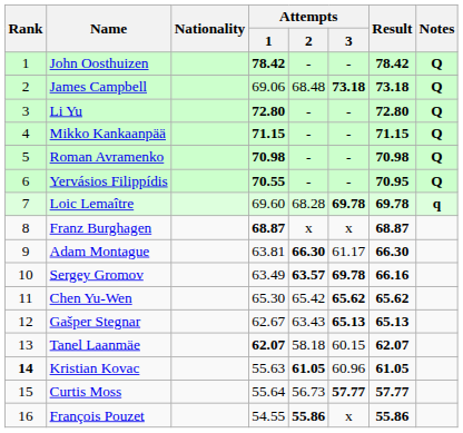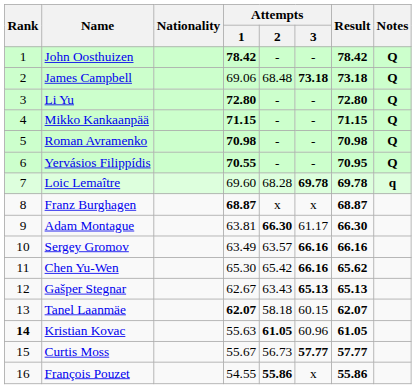 <table class="wikitable sortable" style="text-align:center">
 <tr>
 <th rowspan=2>Rank</th>
 <th rowspan=2>Name</th>
 <th rowspan=2>Nationality</th>
 <th colspan=3>Attempts</th>
 <th rowspan=2>Result</th>
 <th rowspan=2>Notes</th>
 </tr>
 <tr>
 <th>1</th>
 <th>2</th>
 <th>3</th>
 </tr>
 <tr bgcolor=ccffcc>
 <td>1</td>
 <td align=left><a href='#'>John Oosthuizen</a></td>
 <td align=left></td>
 <td><strong>78.42</strong></td>
 <td>-</td>
 <td>-</td>
 <td><strong>78.42</strong></td>
 <td><strong>Q</strong></td>
 </tr>
 <tr bgcolor=ccffcc>
 <td>2</td>
 <td align=left><a href='#'>James Campbell</a></td>
 <td align=left></td>
 <td>69.06</td>
 <td>68.48</td>
 <td><strong>73.18</strong></td>
 <td><strong>73.18</strong></td>
 <td><strong>Q</strong></td>
 </tr>
 <tr bgcolor=ccffcc>
 <td>3</td>
 <td align=left><a href='#'>Li Yu</a></td>
 <td align=left></td>
 <td><strong>72.80</strong></td>
 <td>-</td>
 <td>-</td>
 <td><strong>72.80</strong></td>
 <td><strong>Q</strong></td>
 </tr>
 <tr bgcolor=ccffcc>
 <td>4</td>
 <td align=left><a href='#'>Mikko Kankaanpää</a></td>
 <td align=left></td>
 <td><strong>71.15</strong></td>
 <td>-</td>
 <td>-</td>
 <td><strong>71.15</strong></td>
 <td><strong>Q</strong></td>
 </tr>
 <tr bgcolor=ccffcc>
 <td>5</td>
 <td align=left><a href='#'>Roman Avramenko</a></td>
 <td align=left></td>
 <td><strong>70.98</strong></td>
 <td>-</td>
 <td>-</td>
 <td><strong>70.98</strong></td>
 <td><strong>Q</strong></td>
 </tr>
 <tr bgcolor=ccffcc>
 <td>6</td>
 <td align=left><a href='#'>Yervásios Filippídis</a></td>
 <td align=left></td>
 <td><strong>70.55</strong></td>
 <td>-</td>
 <td>-</td>
 <td><strong>70.95</strong></td>
 <td><strong>Q</strong></td>
 </tr>
 <tr bgcolor=ddffdd>
 <td>7</td>
 <td align=left><a href='#'>Loic Lemaître</a></td>
 <td align=left></td>
 <td>69.60</td>
 <td>68.28</td>
 <td><strong>69.78</strong></td>
 <td><strong>69.78</strong></td>
 <td><strong>q</strong></td>
 </tr>
 <tr>
 <td>8</td>
 <td align=left><a href='#'>Franz Burghagen</a></td>
 <td align=left></td>
 <td><strong>68.87</strong></td>
 <td>x</td>
 <td>x</td>
 <td><strong>68.87</strong></td>
 <td></td>
 </tr>
 <tr>
 <td>9</td>
 <td align=left><a href='#'>Adam Montague</a></td>
 <td align=left></td>
 <td>63.81</td>
 <td><strong>66.30</strong></td>
 <td>61.17</td>
 <td><strong>66.30</strong></td>
 <td></td>
 </tr>
 <tr>
 <td>10</td>
 <td align=left><a href='#'>Sergey Gromov</a></td>
 <td align=left></td>
 <td>63.49</td>
-<td><strong>63.57</strong></td>
-<td><strong>69.78</strong></td>
+<td>63.57</td>
+<td><strong>66.16</strong></td>
 <td><strong>66.16</strong></td>
 <td></td>
 </tr>
 <tr>
 <td>11</td>
 <td align=left><a href='#'>Chen Yu-Wen</a></td>
 <td align=left></td>
 <td>65.30</td>
 <td>65.42</td>
-<td><strong>65.62</strong></td>
+<td><strong>66.16</strong></td>
 <td><strong>65.62</strong></td>
 <td></td>
 </tr>
 <tr>
 <td>12</td>
 <td align=left><a href='#'>Gašper Stegnar</a></td>
 <td align=left></td>
 <td>62.67</td>
 <td>63.43</td>
 <td><strong>65.13</strong></td>
 <td><strong>65.13</strong></td>
 <td></td>
 </tr>
 <tr>
 <td>13</td>
 <td align=left><a href='#'>Tanel Laanmäe</a></td>
 <td align=left></td>
 <td><strong>62.07</strong></td>
 <td>58.18</td>
 <td>60.15</td>
 <td><strong>62.07</strong></td>
 <td></td>
 </tr>
 <tr>
 <td><strong>14</strong></td>
 <td align=left><a href='#'>Kristian Kovac</a></td>
 <td align=left></td>
 <td>55.63</td>
 <td><strong>61.05</strong></td>
 <td>60.96</td>
 <td><strong>61.05</strong></td>
 <td></td>
 </tr>
 <tr>
 <td>15</td>
 <td align=left><a href='#'>Curtis Moss</a></td>
 <td align=left></td>
-<td>55.64</td>
+<td>55.67</td>
 <td>56.73</td>
 <td><strong>57.77</strong></td>
 <td><strong>57.77</strong></td>
 <td></td>
 </tr>
 <tr>
 <td>16</td>
 <td align=left><a href='#'>François Pouzet</a></td>
 <td align=left></td>
 <td>54.55</td>
 <td><strong>55.86</strong></td>
 <td>x</td>
 <td><strong>55.86</strong></td>
 <td></td>
 </tr>
 </table>
